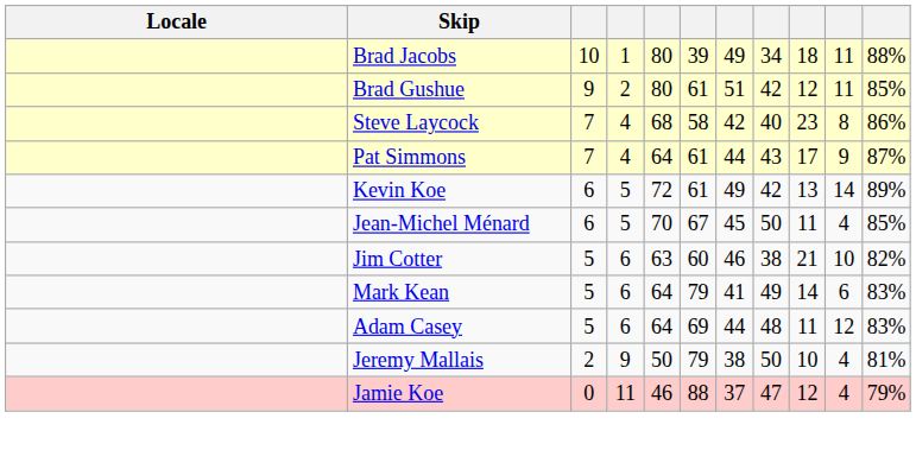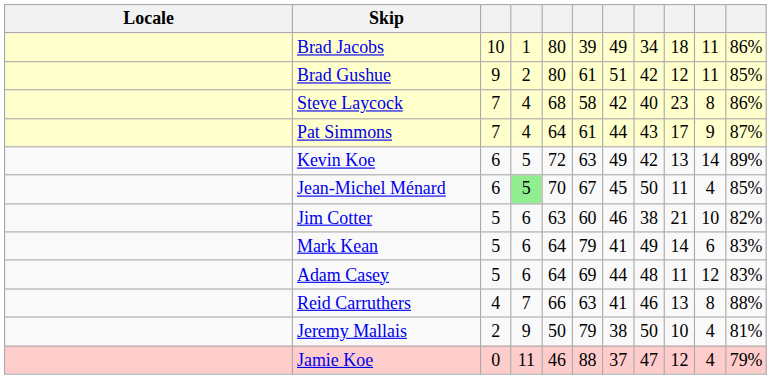 <table class=wikitable style="text-align: center;">
 <tr>
 <th width=250>Locale</th>
 <th width=160>Skip</th>
 <th width=20></th>
 <th width=20></th>
 <th width=20></th>
 <th width=20></th>
 <th width=20></th>
 <th width=20></th>
 <th width=20></th>
 <th width=20></th>
 <th width=20></th>
 </tr>
 <tr style="background:#ffc;">
 <td style="text-align: left;"></td>
 <td style="text-align: left;"><a href='#'>Brad Jacobs</a></td>
 <td>10</td>
 <td>1</td>
 <td>80</td>
 <td>39</td>
 <td>49</td>
 <td>34</td>
 <td>18</td>
 <td>11</td>
-<td>88%</td>
+<td>86%</td>
 </tr>
 <tr style="background:#ffc;">
 <td style="text-align: left;"></td>
 <td style="text-align: left;"><a href='#'>Brad Gushue</a></td>
 <td>9</td>
 <td>2</td>
 <td>80</td>
 <td>61</td>
 <td>51</td>
 <td>42</td>
 <td>12</td>
 <td>11</td>
 <td>85%</td>
 </tr>
 <tr style="background:#ffc;">
 <td style="text-align: left;"></td>
 <td style="text-align: left;"><a href='#'>Steve Laycock</a></td>
 <td>7</td>
 <td>4</td>
 <td>68</td>
 <td>58</td>
 <td>42</td>
 <td>40</td>
 <td>23</td>
 <td>8</td>
 <td>86%</td>
 </tr>
 <tr style="background:#ffc;">
 <td style="text-align: left;"></td>
 <td style="text-align: left;"><a href='#'>Pat Simmons</a></td>
 <td>7</td>
 <td>4</td>
 <td>64</td>
 <td>61</td>
 <td>44</td>
 <td>43</td>
 <td>17</td>
 <td>9</td>
 <td>87%</td>
 </tr>
 <tr>
 <td style="text-align: left;"></td>
 <td style="text-align: left;"><a href='#'>Kevin Koe</a></td>
 <td>6</td>
 <td>5</td>
 <td>72</td>
-<td>61</td>
+<td>63</td>
 <td>49</td>
 <td>42</td>
 <td>13</td>
 <td>14</td>
 <td>89%</td>
 </tr>
 <tr>
 <td style="text-align: left;"></td>
 <td style="text-align: left;"><a href='#'>Jean-Michel Ménard</a></td>
 <td>6</td>
-<td>5</td>
+<td style="background: lightgreen;">5</td>
 <td>70</td>
 <td>67</td>
 <td>45</td>
 <td>50</td>
 <td>11</td>
 <td>4</td>
 <td>85%</td>
 </tr>
 <tr>
 <td style="text-align: left;"></td>
 <td style="text-align: left;"><a href='#'>Jim Cotter</a></td>
 <td>5</td>
 <td>6</td>
 <td>63</td>
 <td>60</td>
 <td>46</td>
 <td>38</td>
 <td>21</td>
 <td>10</td>
 <td>82%</td>
 </tr>
 <tr>
 <td style="text-align: left;"></td>
 <td style="text-align: left;"><a href='#'>Mark Kean</a></td>
 <td>5</td>
 <td>6</td>
 <td>64</td>
 <td>79</td>
 <td>41</td>
 <td>49</td>
 <td>14</td>
 <td>6</td>
 <td>83%</td>
 </tr>
 <tr>
 <td style="text-align: left;"></td>
 <td style="text-align: left;"><a href='#'>Adam Casey</a></td>
 <td>5</td>
 <td>6</td>
 <td>64</td>
 <td>69</td>
 <td>44</td>
 <td>48</td>
 <td>11</td>
 <td>12</td>
 <td>83%</td>
 </tr>
 <tr>
 <td style="text-align: left;"></td>
+<td style="text-align: left;"><a href='#'>Reid Carruthers</a></td>
+<td>4</td>
+<td>7</td>
+<td>66</td>
+<td>63</td>
+<td>41</td>
+<td>46</td>
+<td>13</td>
+<td>8</td>
+<td>88%</td>
+</tr>
+<tr>
+<td style="text-align: left;"></td>
 <td style="text-align: left;"><a href='#'>Jeremy Mallais</a></td>
 <td>2</td>
 <td>9</td>
 <td>50</td>
 <td>79</td>
 <td>38</td>
 <td>50</td>
 <td>10</td>
 <td>4</td>
 <td>81%</td>
 </tr>
 <tr style="background:#fcc;">
 <td style="text-align: left;"></td>
 <td style="text-align: left;"><a href='#'>Jamie Koe</a></td>
 <td>0</td>
 <td>11</td>
 <td>46</td>
 <td>88</td>
 <td>37</td>
 <td>47</td>
 <td>12</td>
 <td>4</td>
 <td>79%</td>
 </tr>
 </table>
